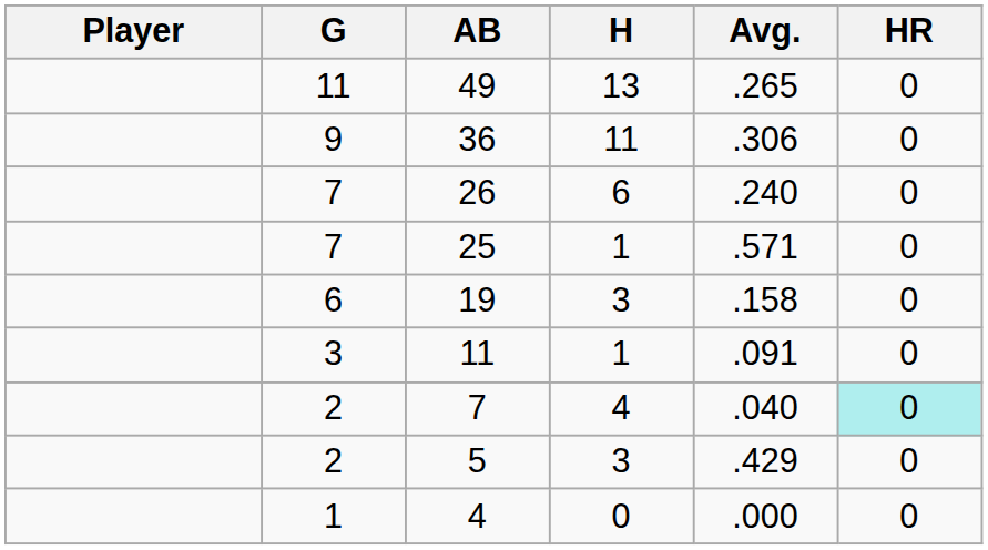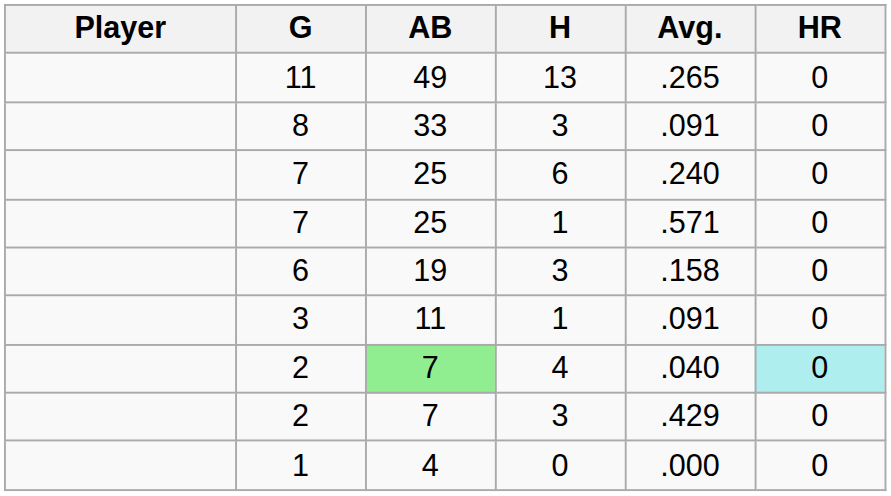 <table class="wikitable sortable">
 <tr>
 <th bgcolor="#DDDDFF" width="16%">Player</th>
 <th bgcolor="#DDDDFF" width="9%">G</th>
 <th bgcolor="#DDDDFF" width="9%">AB</th>
 <th bgcolor="#DDDDFF" width="9%">H</th>
 <th bgcolor="#DDDDFF" width="9%">Avg.</th>
 <th bgcolor="#DDDDFF" width="9%">HR</th>
 </tr>
 <tr align="center">
 <td></td>
 <td>11</td>
 <td>49</td>
 <td>13</td>
 <td>.265</td>
 <td>0</td>
 </tr>
 <tr align="center">
 <td></td>
-<td>9</td>
-<td>36</td>
-<td>11</td>
-<td>.306</td>
+<td>8</td>
+<td>33</td>
+<td>3</td>
+<td>.091</td>
 <td>0</td>
 </tr>
 <tr align="center">
 <td></td>
 <td>7</td>
-<td>26</td>
+<td>25</td>
 <td>6</td>
 <td>.240</td>
 <td>0</td>
 </tr>
 <tr align="center">
 <td></td>
 <td>7</td>
 <td>25</td>
 <td>1</td>
 <td>.571</td>
 <td>0</td>
 </tr>
 <tr align="center">
 <td></td>
 <td>6</td>
 <td>19</td>
 <td>3</td>
 <td>.158</td>
 <td>0</td>
 </tr>
 <tr align="center">
 <td></td>
 <td>3</td>
 <td>11</td>
 <td>1</td>
 <td>.091</td>
 <td>0</td>
 </tr>
 <tr align="center">
 <td></td>
 <td>2</td>
-<td>7</td>
+<td style="background: lightgreen;">7</td>
 <td>4</td>
 <td>.040</td>
 <td style="background: paleturquoise;">0</td>
 </tr>
 <tr align="center">
 <td></td>
 <td>2</td>
-<td>5</td>
+<td>7</td>
 <td>3</td>
 <td>.429</td>
 <td>0</td>
 </tr>
 <tr align="center">
 <td></td>
 <td>1</td>
 <td>4</td>
 <td>0</td>
 <td>.000</td>
 <td>0</td>
 </tr>
 </table>
